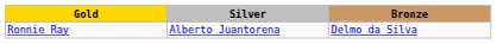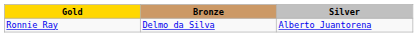 <table class="wikitable" style="text-align:left">
 <tr align="center">
 <td width=200 bgcolor=gold><strong>Gold</strong></td>
+<td width=200 bgcolor=CC9966><strong>Bronze</strong></td>
 <td width=200 bgcolor=silver><strong>Silver</strong></td>
-<td width=200 bgcolor=CC9966><strong>Bronze</strong></td>
 </tr>
 <tr>
 <td><a href='#'>Ronnie Ray</a><br><em></em></td>
+<td><a href='#'>Delmo da Silva</a><br><em></em></td>
 <td><a href='#'>Alberto Juantorena</a><br><em></em></td>
-<td><a href='#'>Delmo da Silva</a><br><em></em></td>
 </tr>
 </table>
